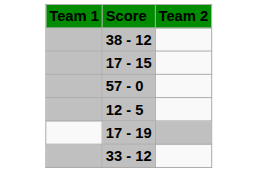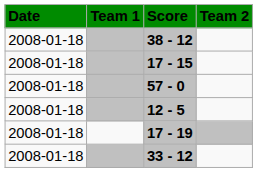 <table class="wikitable" style="margin:0.5em auto; font-size:95%">
 <tr bgcolor="#008B00">
+<td><strong>Date</strong></td>
 <td><strong>Team 1</strong></td>
 <td><strong>Score</strong></td>
 <td><strong>Team 2</strong></td>
 </tr>
 <tr>
+<td>2008-01-18</td>
 <td bgcolor="silver"><strong></strong></td>
 <td bgcolor="silver"><strong>38 - 12</strong></td>
 <td></td>
 </tr>
 <tr>
+<td>2008-01-18</td>
 <td bgcolor="silver"><strong></strong></td>
 <td bgcolor="silver"><strong>17 - 15</strong></td>
 <td></td>
 </tr>
 <tr>
+<td>2008-01-18</td>
 <td bgcolor="silver"><strong></strong></td>
 <td bgcolor="silver"><strong>57 - 0</strong></td>
 <td></td>
 </tr>
 <tr>
+<td>2008-01-18</td>
 <td bgcolor="silver"><strong></strong></td>
 <td bgcolor="silver"><strong>12 - 5</strong></td>
 <td></td>
 </tr>
 <tr>
+<td>2008-01-18</td>
 <td></td>
 <td bgcolor="silver"><strong>17 - 19</strong></td>
 <td bgcolor="silver"><strong></strong></td>
 </tr>
 <tr>
+<td>2008-01-18</td>
 <td bgcolor="silver"><strong></strong></td>
 <td bgcolor="silver"><strong>33 - 12</strong></td>
 <td></td>
 </tr>
 </table>
